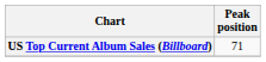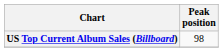 <table class="wikitable plainrowheaders sortable" style="text-align:center;" border="1">
 <tr>
 <th scope="col">Chart</th>
 <th scope="col">Peak<br>position</th>
 </tr>
 <tr>
 <th scope="row">US <a href='#'>Top Current Album Sales</a> (<em><a href='#'>Billboard</a></em>)</th>
-<td>71</td>
+<td>98</td>
 </tr>
 <tr>
 </tr>
 </table>
